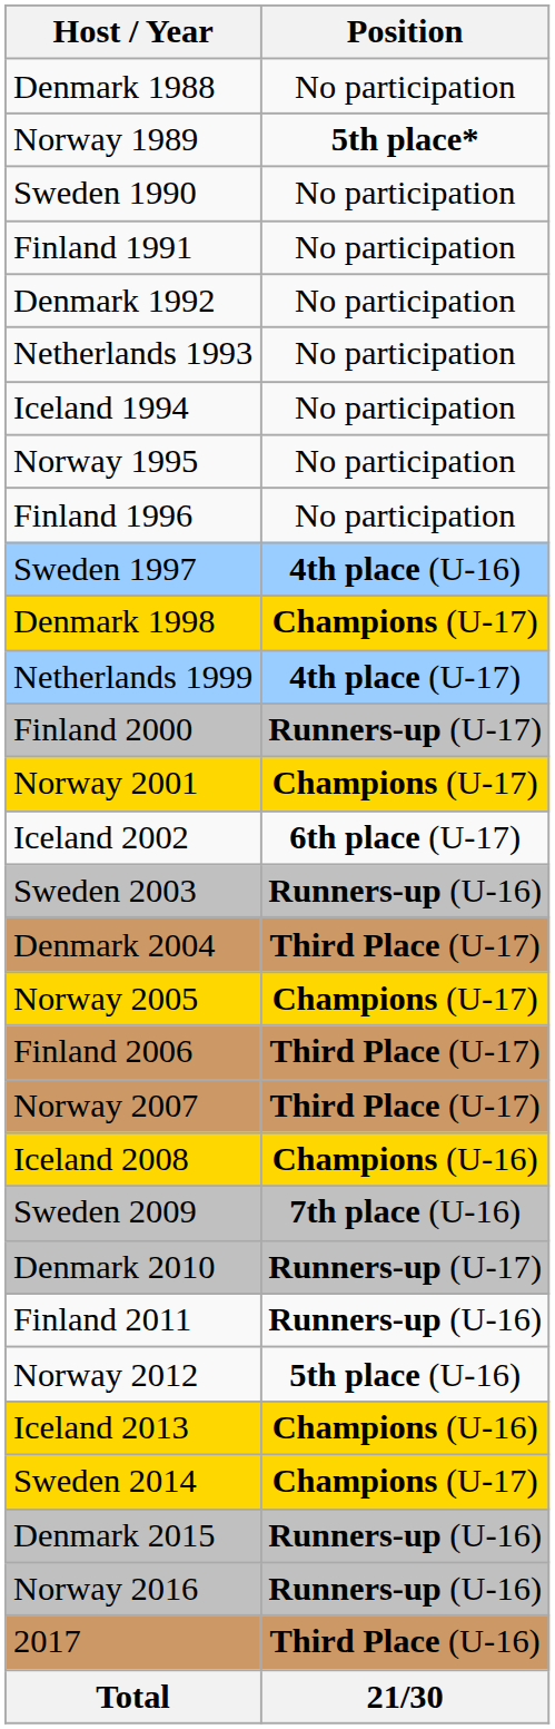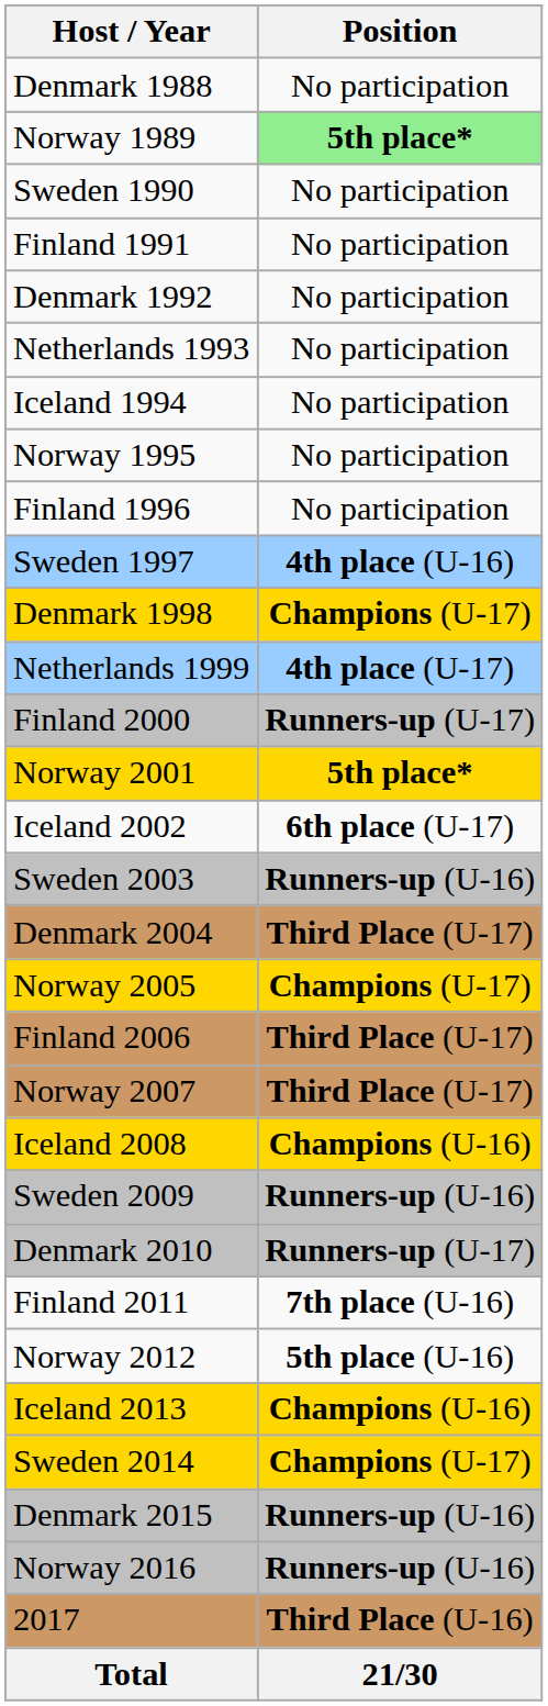 <table class="wikitable">
 <tr>
 <th>Host / Year</th>
 <th>Position</th>
 </tr>
 <tr>
 <td>Denmark 1988</td>
 <td align=center>No participation</td>
 </tr>
 <tr>
 <td>Norway 1989</td>
-<td align=center><strong>5th place*</strong></td>
+<td align=center style="background: lightgreen;"><strong>5th place*</strong></td>
 </tr>
 <tr>
 <td>Sweden 1990</td>
 <td align=center>No participation</td>
 </tr>
 <tr>
 <td>Finland 1991</td>
 <td align=center>No participation</td>
 </tr>
 <tr>
 <td>Denmark 1992</td>
 <td align=center>No participation</td>
 </tr>
 <tr>
 <td>Netherlands 1993</td>
 <td align=center>No participation</td>
 </tr>
 <tr>
 <td>Iceland  1994</td>
 <td align=center>No participation</td>
 </tr>
 <tr>
 <td>Norway 1995</td>
 <td align=center>No participation</td>
 </tr>
 <tr>
 <td>Finland 1996</td>
 <td align=center>No participation</td>
 </tr>
 <tr bgcolor=#9acdff>
 <td>Sweden 1997</td>
 <td align=center><strong>4th place</strong> (U-16)</td>
 </tr>
 <tr bgcolor=gold>
 <td>Denmark 1998</td>
 <td align=center><strong>Champions</strong> (U-17)</td>
 </tr>
 <tr bgcolor=#9acdff>
 <td>Netherlands 1999</td>
 <td align=center><strong>4th place</strong> (U-17)</td>
 </tr>
 <tr bgcolor=silver>
 <td>Finland 2000</td>
 <td align=center><strong>Runners-up</strong> (U-17)</td>
 </tr>
 <tr bgcolor=gold>
 <td>Norway 2001</td>
-<td align=center><strong>Champions</strong> (U-17)</td>
+<td align=center><strong>5th place*</strong></td>
 </tr>
 <tr>
 <td>Iceland 2002</td>
 <td align=center><strong>6th place</strong> (U-17)</td>
 </tr>
 <tr bgcolor=silver>
 <td>Sweden 2003</td>
 <td align=center><strong>Runners-up</strong> (U-16)</td>
 </tr>
 <tr bgcolor=cc9966>
 <td>Denmark 2004</td>
 <td align=center><strong>Third Place</strong> (U-17)</td>
 </tr>
 <tr bgcolor=gold>
 <td>Norway 2005</td>
 <td align=center><strong>Champions</strong> (U-17)</td>
 </tr>
 <tr bgcolor=cc9966>
 <td>Finland 2006</td>
 <td align=center><strong>Third Place</strong> (U-17)</td>
 </tr>
 <tr bgcolor=cc9966>
 <td>Norway 2007</td>
 <td align=center><strong>Third Place</strong> (U-17)</td>
 </tr>
 <tr bgcolor=gold>
 <td>Iceland 2008</td>
 <td align=center><strong>Champions</strong> (U-16)</td>
 </tr>
 <tr bgcolor=silver>
 <td>Sweden 2009</td>
-<td align=center><strong>7th place</strong> (U-16)</td>
+<td align=center><strong>Runners-up</strong> (U-16)</td>
 </tr>
 <tr bgcolor=silver>
 <td>Denmark 2010</td>
 <td align=center><strong>Runners-up</strong> (U-17)</td>
 </tr>
 <tr>
 <td>Finland 2011</td>
-<td align=center><strong>Runners-up</strong> (U-16)</td>
+<td align=center><strong>7th place</strong> (U-16)</td>
 </tr>
 <tr>
 <td>Norway 2012</td>
 <td align=center><strong>5th place</strong> (U-16)</td>
 </tr>
 <tr bgcolor=gold>
 <td>Iceland 2013</td>
 <td align=center><strong>Champions</strong> (U-16)</td>
 </tr>
 <tr bgcolor=gold>
 <td>Sweden 2014</td>
 <td align=center><strong>Champions</strong> (U-17)</td>
 </tr>
 <tr bgcolor=silver>
 <td>Denmark 2015</td>
 <td align=center><strong>Runners-up</strong> (U-16)</td>
 </tr>
 <tr bgcolor=silver>
 <td>Norway 2016</td>
 <td align=center><strong>Runners-up</strong> (U-16)</td>
 </tr>
 <tr bgcolor=cc9966>
 <td>2017</td>
 <td align=center><strong>Third Place</strong> (U-16)</td>
 </tr>
 <tr>
 <th align=center>Total</th>
 <th align=center>21/30</th>
 </tr>
 </table>
